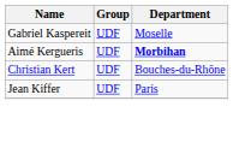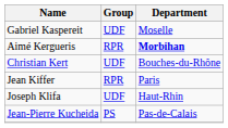 <table class="wikitable alternance">
 <tr>
 <th>Name</th>
 <th>Group</th>
 <th>Department</th>
 </tr>
 <tr>
 <td>Gabriel Kaspereit</td>
 <td><a href='#'>UDF</a></td>
 <td><a href='#'>Moselle</a></td>
 </tr>
 <tr>
 <td>Aimé Kergueris</td>
-<td><a href='#'>UDF</a></td>
+<td><a href='#'>RPR</a></td>
 <td><strong><a href='#'>Morbihan</a></strong></td>
 </tr>
 <tr>
 <td><a href='#'>Christian Kert</a></td>
 <td><a href='#'>UDF</a></td>
 <td><a href='#'>Bouches-du-Rhône</a></td>
 </tr>
 <tr>
 <td>Jean Kiffer</td>
+<td><a href='#'>RPR</a></td>
+<td><a href='#'>Paris</a></td>
+</tr>
+<tr>
+<td>Joseph Klifa</td>
 <td><a href='#'>UDF</a></td>
-<td><a href='#'>Paris</a></td>
+<td><a href='#'>Haut-Rhin</a></td>
+</tr>
+<tr>
+<td><a href='#'>Jean-Pierre Kucheida</a></td>
+<td><a href='#'>PS</a></td>
+<td><a href='#'>Pas-de-Calais</a></td>
 </tr>
 <tr>
 </tr>
 </table>
